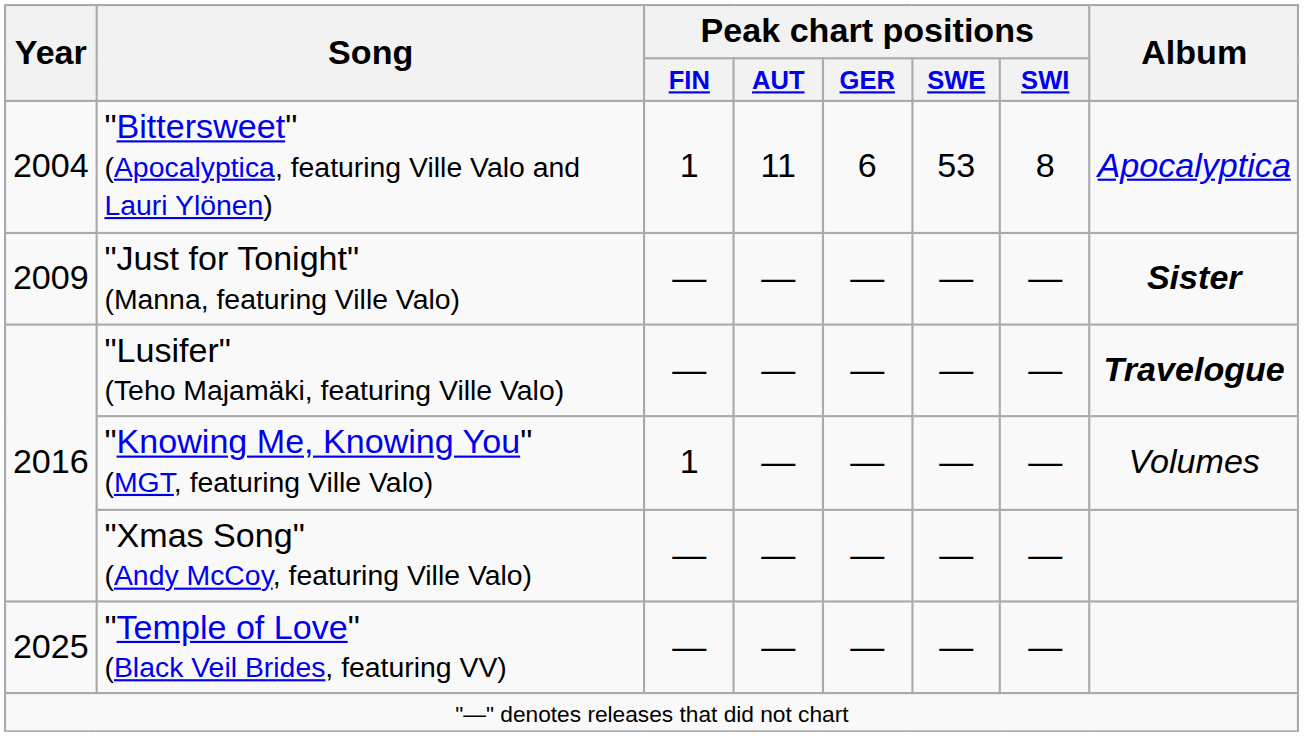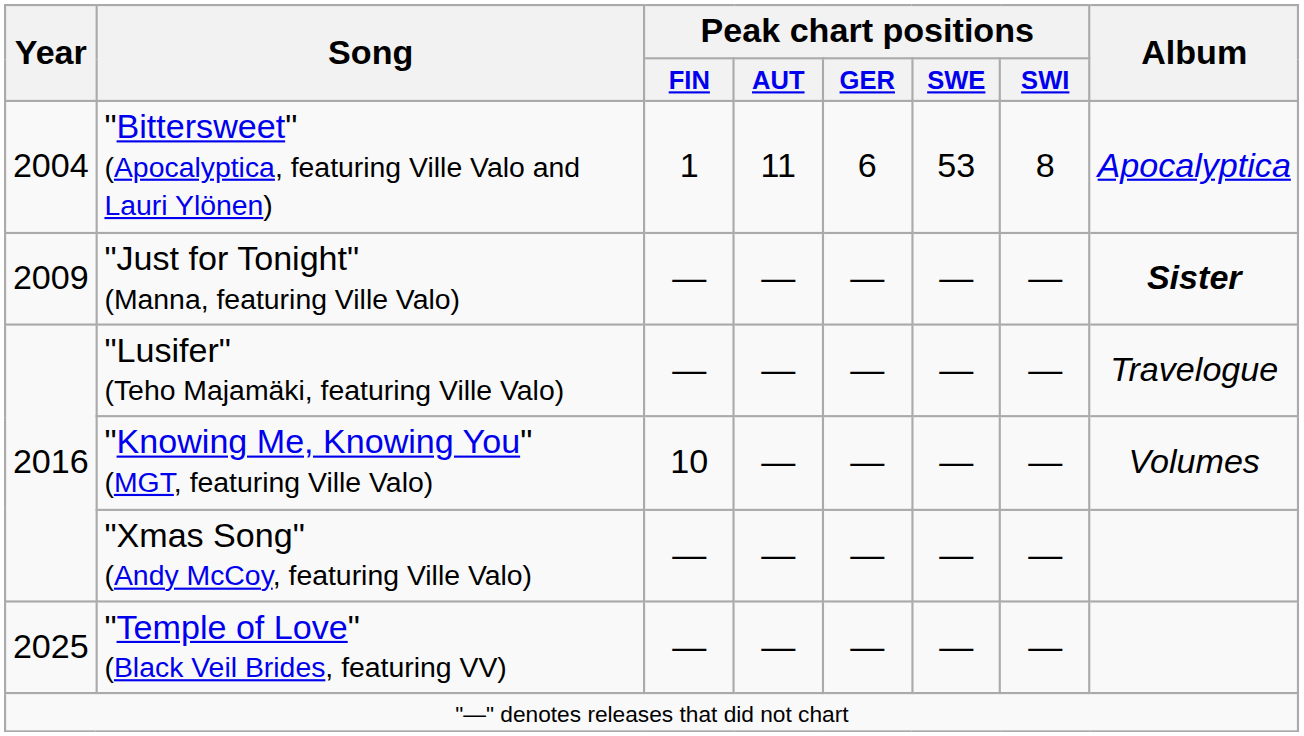 <table class="wikitable plainrowheaders" style="text-align:center;">
 <tr>
 <th rowspan="2">Year</th>
 <th rowspan="2" width="250">Song</th>
 <th colspan="5">Peak chart positions</th>
 <th rowspan="2">Album</th>
 </tr>
 <tr>
 <th style="width:3em;font-size:75%"><a href='#'>FIN</a><br></th>
 <th style="width:3em;font-size:75%"><a href='#'>AUT</a><br></th>
 <th style="width:3em;font-size:75%"><a href='#'>GER</a><br></th>
 <th style="width:3em;font-size:75%"><a href='#'>SWE</a><br></th>
 <th style="width:3em;font-size:75%"><a href='#'>SWI</a><br></th>
 </tr>
 <tr>
 <td>2004</td>
 <td align="left">"<a href='#'>Bittersweet</a>"<br><small>(<a href='#'>Apocalyptica</a>, featuring Ville Valo and <a href='#'>Lauri Ylönen</a>)</small></td>
 <td> 1</td>
 <td> 11</td>
 <td> 6</td>
 <td> 53</td>
 <td> 8</td>
 <td><em><a href='#'>Apocalyptica</a></em></td>
 </tr>
 <tr>
 <td>2009</td>
 <td align="left">"Just for Tonight"<br><small>(Manna, featuring Ville Valo)</small></td>
 <td> —</td>
 <td> —</td>
 <td> —</td>
 <td> —</td>
 <td> —</td>
 <td><strong><em>Sister</em></strong></td>
 </tr>
 <tr>
 <td rowspan="3">2016</td>
 <td align="left">"Lusifer"<br><small>(Teho Majamäki, featuring Ville Valo)</small></td>
 <td> —</td>
 <td> —</td>
 <td> —</td>
 <td> —</td>
 <td> —</td>
-<td><strong><em>Travelogue</em></strong></td>
+<td><em>Travelogue</em></td>
 </tr>
 <tr>
 <td align="left">"<a href='#'>Knowing Me, Knowing You</a>"<br><small>(<a href='#'>MGT</a>, featuring Ville Valo)</small></td>
-<td> 1</td>
+<td align="center">10</td>
 <td> —</td>
 <td> —</td>
 <td> —</td>
 <td> —</td>
 <td><em>Volumes</em></td>
 </tr>
 <tr>
 <td align="left">"Xmas Song"<br><small>(<a href='#'>Andy McCoy</a>, featuring Ville Valo)</small></td>
 <td> —</td>
 <td> —</td>
 <td> —</td>
 <td> —</td>
 <td> —</td>
 <td></td>
 </tr>
 <tr>
 <td>2025</td>
 <td align="left">"<a href='#'>Temple of Love</a>"<br><small>(<a href='#'>Black Veil Brides</a>, featuring VV)</small></td>
 <td> —</td>
 <td> —</td>
 <td> —</td>
 <td> —</td>
 <td> —</td>
 <td></td>
 </tr>
 <tr>
 <td colspan="10" style="font-size:8pt">"—" denotes releases that did not chart</td>
 </tr>
 </table>
